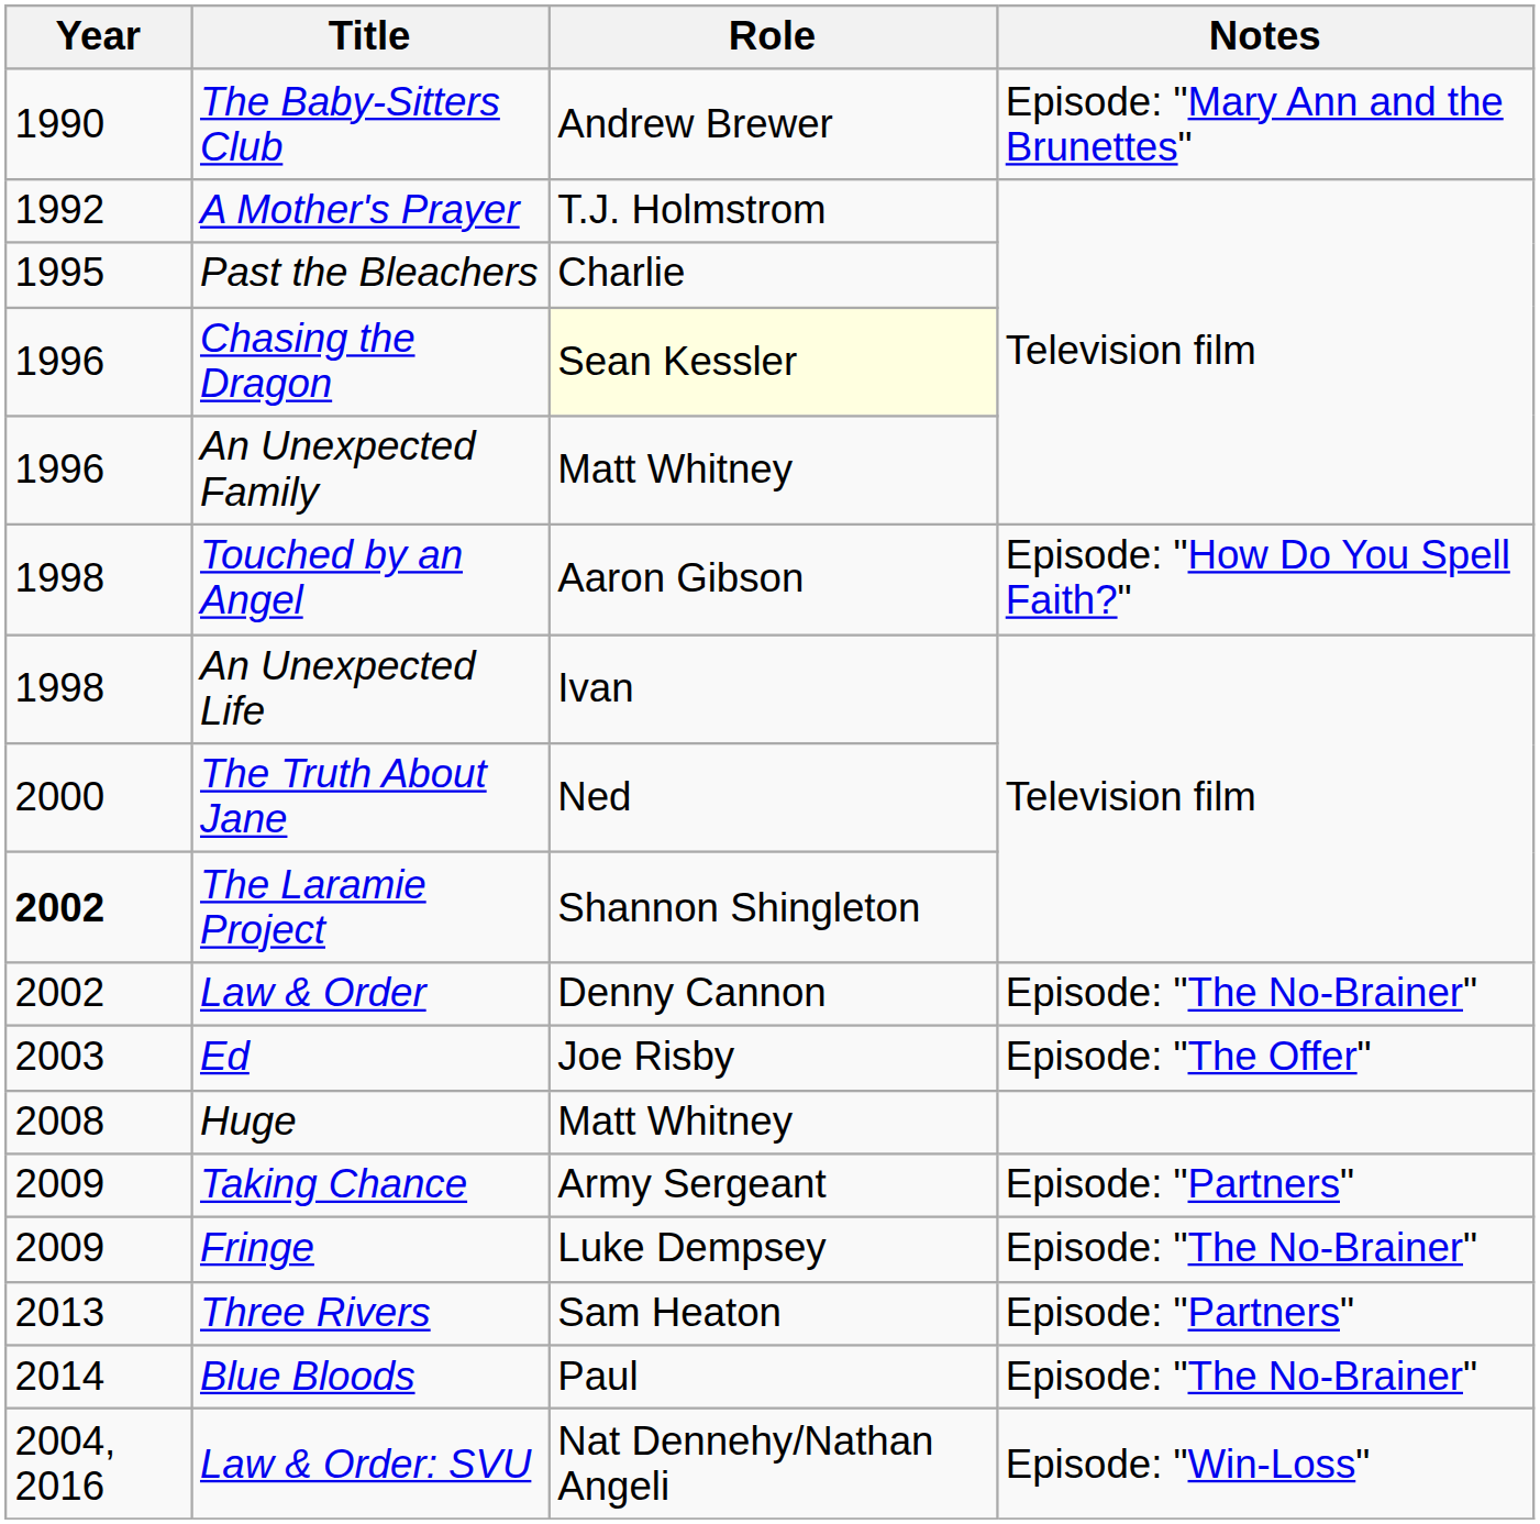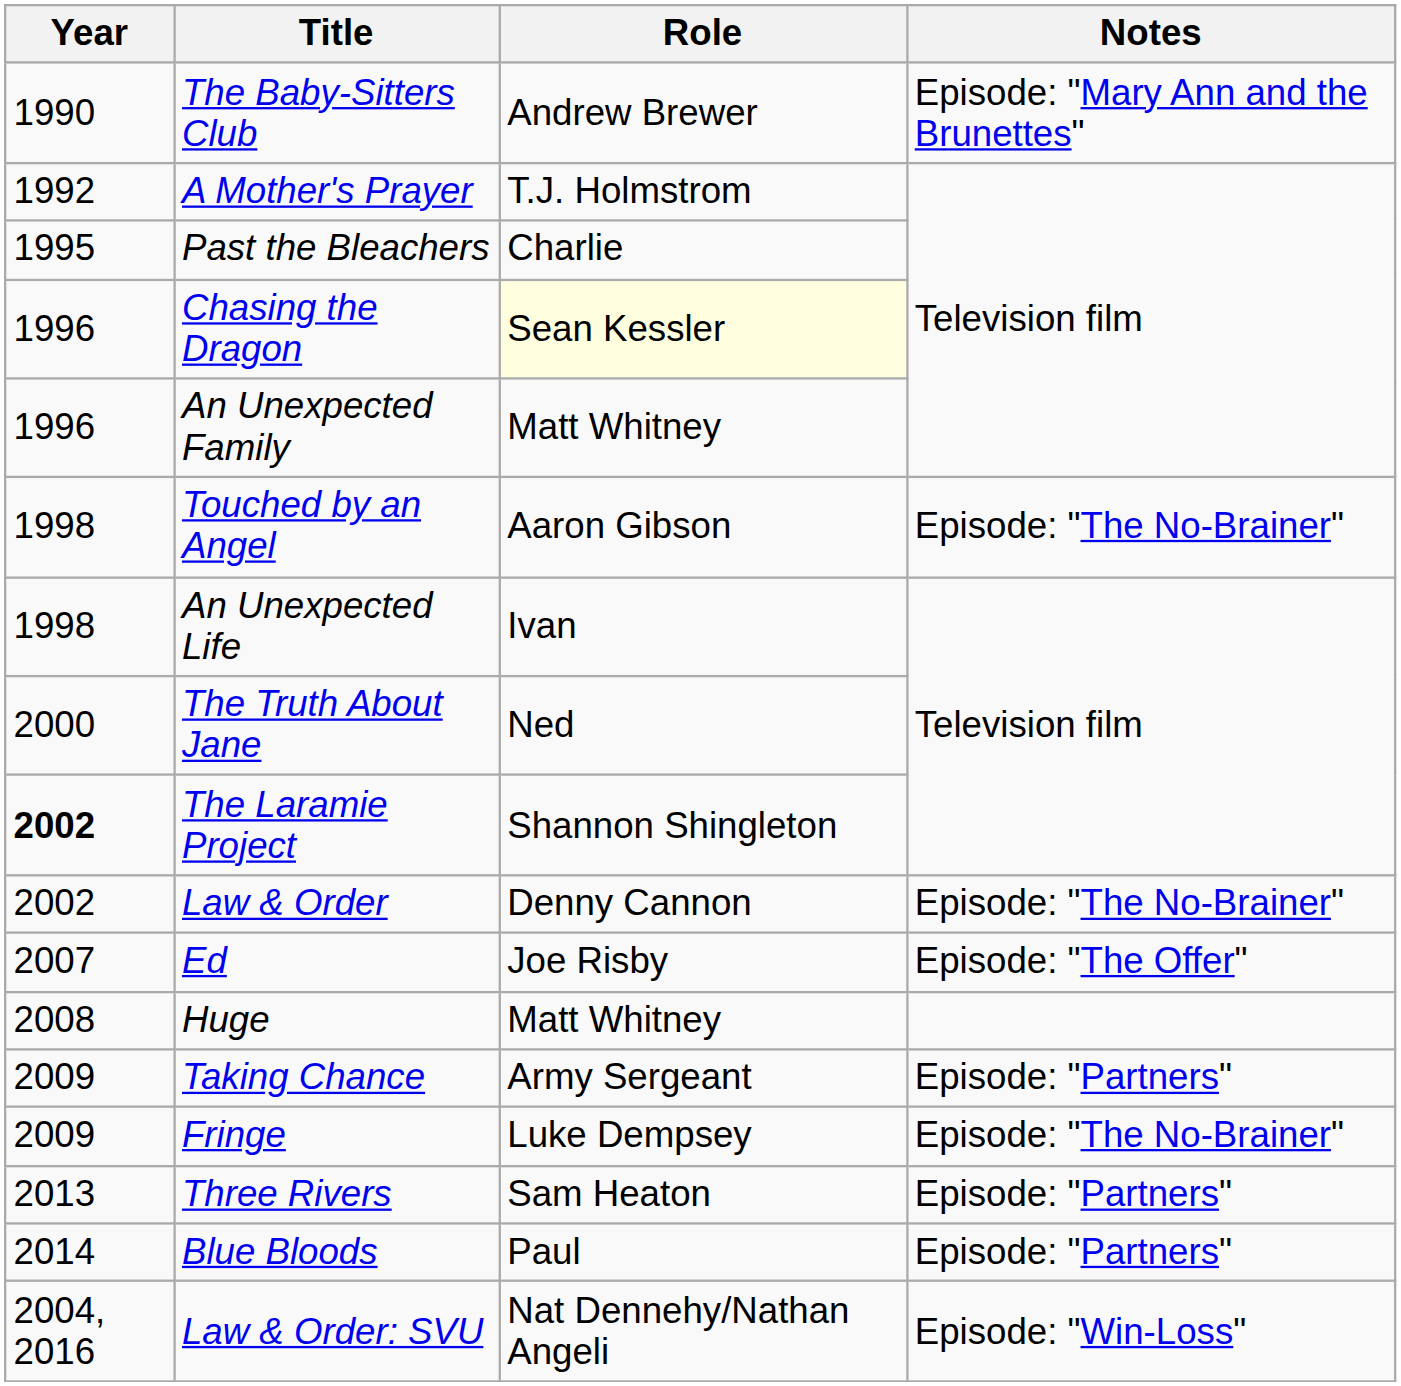 <table class="wikitable sortable">
 <tr>
 <th>Year</th>
 <th>Title</th>
 <th>Role</th>
 <th class="unsortable">Notes</th>
 </tr>
 <tr>
 <td>1990</td>
 <td><a href='#'><em>The Baby-Sitters Club</em></a></td>
 <td>Andrew Brewer</td>
 <td>Episode: "<a href='#'>Mary Ann and the Brunettes</a>"</td>
 </tr>
 <tr>
 <td>1992</td>
 <td><em><a href='#'>A Mother's Prayer</a></em></td>
 <td>T.J. Holmstrom</td>
 <td rowspan="4">Television film</td>
 </tr>
 <tr>
 <td>1995</td>
 <td><em>Past the Bleachers</em></td>
 <td>Charlie</td>
 </tr>
 <tr>
 <td>1996</td>
 <td><em><a href='#'>Chasing the Dragon</a></em></td>
 <td style="background: lightyellow;">Sean Kessler</td>
 </tr>
 <tr>
 <td>1996</td>
 <td><em>An Unexpected Family</em></td>
 <td>Matt Whitney</td>
 </tr>
 <tr>
 <td>1998</td>
 <td><em><a href='#'>Touched by an Angel</a></em></td>
 <td>Aaron Gibson</td>
-<td>Episode: "<a href='#'>How Do You Spell Faith?</a>"</td>
+<td>Episode: "<a href='#'>The No-Brainer</a>"</td>
 </tr>
 <tr>
 <td>1998</td>
 <td><em>An Unexpected Life</em></td>
 <td>Ivan</td>
 <td rowspan="3">Television film</td>
 </tr>
 <tr>
 <td>2000</td>
 <td><em><a href='#'>The Truth About Jane</a></em></td>
 <td>Ned</td>
 </tr>
 <tr>
 <td><strong>2002</strong></td>
 <td><em><a href='#'>The Laramie Project</a></em></td>
 <td>Shannon Shingleton</td>
 </tr>
 <tr>
 <td>2002</td>
 <td><em><a href='#'>Law & Order</a></em></td>
 <td>Denny Cannon</td>
 <td>Episode: "<a href='#'>The No-Brainer</a>"</td>
 </tr>
 <tr>
-<td>2003</td>
+<td>2007</td>
 <td><em><a href='#'>Ed</a></em></td>
 <td>Joe Risby</td>
 <td>Episode: "<a href='#'>The Offer</a>"</td>
 </tr>
 <tr>
 <td>2008</td>
 <td><em>Huge</em></td>
 <td>Matt Whitney</td>
 <td></td>
 </tr>
 <tr>
 <td>2009</td>
 <td><em><a href='#'>Taking Chance</a></em></td>
 <td>Army Sergeant</td>
 <td>Episode: "<a href='#'>Partners</a>"</td>
 </tr>
 <tr>
 <td>2009</td>
 <td><em><a href='#'>Fringe</a></em></td>
 <td>Luke Dempsey</td>
 <td>Episode: "<a href='#'>The No-Brainer</a>"</td>
 </tr>
 <tr>
 <td>2013</td>
 <td><em><a href='#'>Three Rivers</a></em></td>
 <td>Sam Heaton</td>
 <td>Episode: "<a href='#'>Partners</a>"</td>
 </tr>
 <tr>
 <td>2014</td>
 <td><em><a href='#'>Blue Bloods</a></em></td>
 <td>Paul</td>
-<td>Episode: "<a href='#'>The No-Brainer</a>"</td>
+<td>Episode: "<a href='#'>Partners</a>"</td>
 </tr>
 <tr>
 <td>2004, 2016</td>
 <td><em><a href='#'>Law & Order: SVU</a></em></td>
 <td>Nat Dennehy/Nathan Angeli</td>
 <td>Episode: "<a href='#'>Win-Loss</a>"</td>
 </tr>
 </table>
